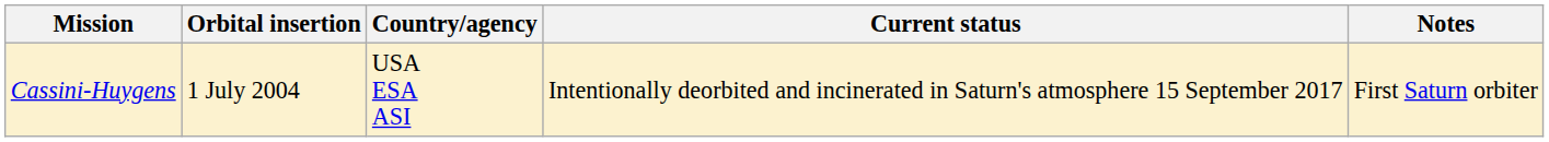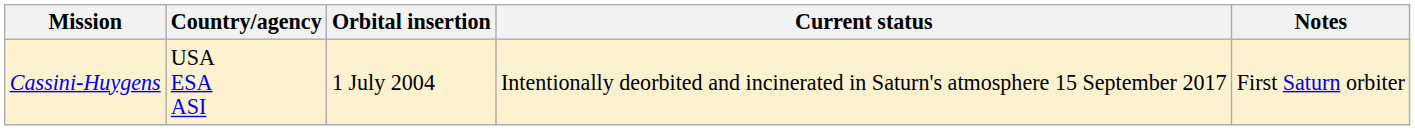 <table class='wikitable'>
 <tr>
 <th>Mission</th>
+<th>Country/agency</th>
 <th>Orbital insertion</th>
-<th>Country/agency</th>
 <th>Current status</th>
 <th>Notes</th>
 </tr>
 <tr style="background:#FCF2CF">
 <td><em><a href='#'>Cassini-Huygens</a></em></td>
+<td> USA<br>  <a href='#'>ESA</a> <br>  <a href='#'>ASI</a></td>
 <td>1 July 2004</td>
-<td> USA<br>  <a href='#'>ESA</a> <br>  <a href='#'>ASI</a></td>
 <td>Intentionally deorbited and incinerated in Saturn's atmosphere 15 September 2017</td>
 <td>First <a href='#'>Saturn</a> orbiter</td>
 </tr>
 </table>
